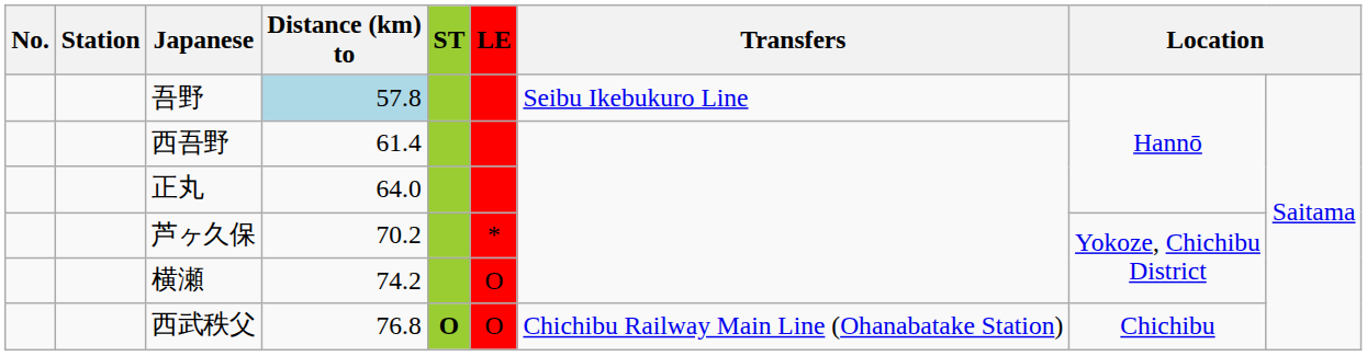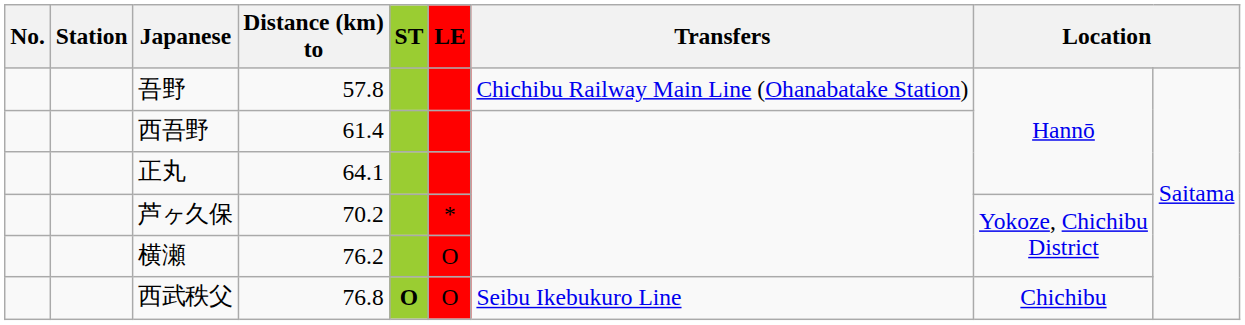 <table class="wikitable">
 <tr>
 <th>No.</th>
 <th>Station</th>
 <th>Japanese</th>
 <th>Distance (km)<br>to </th>
 <th style="background-color: YellowGreen">ST</th>
 <th style="background-color: Red">LE</th>
 <th>Transfers</th>
 <th colspan="2">Location</th>
 </tr>
 <tr style="text-align: center; ">
 <td></td>
 <td style="text-align: left; "></td>
 <td style="text-align: left; ">吾野</td>
-<td style="background: lightblue; text-align: right; ">57.8</td>
+<td style="text-align: right; ">57.8</td>
 <td style="background-color: YellowGreen; "></td>
 <td style="background-color: red; "></td>
-<td style="text-align: left; "> <a href='#'>Seibu Ikebukuro Line</a></td>
+<td style="text-align: left; "><a href='#'>Chichibu Railway Main Line</a> (<a href='#'>Ohanabatake Station</a>)</td>
 <td rowspan="3"><a href='#'>Hannō</a></td>
 <td rowspan="6"><a href='#'>Saitama</a></td>
 </tr>
 <tr style="text-align: center; ">
 <td></td>
 <td style="text-align: left; "></td>
 <td style="text-align: left; ">西吾野</td>
 <td style="text-align: right; ">61.4</td>
 <td style="background-color: YellowGreen; "></td>
 <td style="background-color: red; "></td>
 <td rowspan="4"> </td>
 </tr>
 <tr style="text-align: center; ">
 <td></td>
 <td style="text-align: left; "></td>
 <td style="text-align: left; ">正丸</td>
-<td style="text-align: right; ">64.0</td>
+<td style="text-align: right; ">64.1</td>
 <td style="background-color: YellowGreen; "></td>
 <td style="background-color: red; "></td>
 </tr>
 <tr style="text-align: center; ">
 <td></td>
 <td style="text-align: left; "></td>
 <td style="text-align: left; ">芦ヶ久保</td>
 <td style="text-align: right; ">70.2</td>
 <td style="background-color: YellowGreen; "></td>
 <td style="background-color: red; ">*</td>
 <td rowspan="2"><a href='#'>Yokoze</a>, <a href='#'>Chichibu<br>District</a></td>
 </tr>
 <tr style="text-align: center; ">
 <td></td>
 <td style="text-align: left; "></td>
 <td style="text-align: left; ">横瀬</td>
-<td style="text-align: right; ">74.2</td>
+<td style="text-align: right; ">76.2</td>
 <td style="background-color: YellowGreen; "></td>
 <td style="background-color: red; ">O</td>
 </tr>
 <tr style="text-align: center; ">
 <td></td>
 <td style="text-align: left; "></td>
 <td style="text-align: left; ">西武秩父</td>
 <td style="text-align: right; ">76.8</td>
 <td style="background-color: YellowGreen; "><strong>O</strong></td>
 <td style="background-color: red; ">O</td>
-<td style="text-align: left; "><a href='#'>Chichibu Railway Main Line</a> (<a href='#'>Ohanabatake Station</a>)</td>
+<td style="text-align: left; "> <a href='#'>Seibu Ikebukuro Line</a></td>
 <td><a href='#'>Chichibu</a></td>
 </tr>
 </table>
